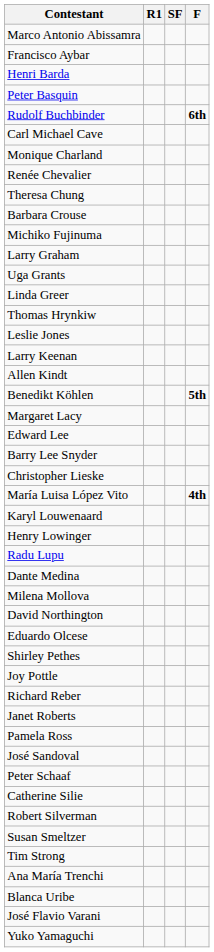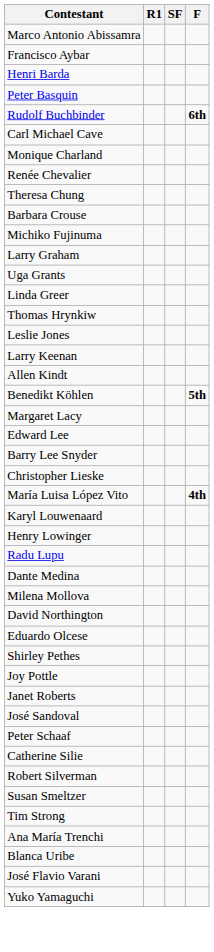 <table class="wikitable">
 <tr>
 <th>Contestant</th>
 <th>R1</th>
 <th>SF</th>
 <th>F</th>
 </tr>
 <tr>
 <td> Marco Antonio Abissamra</td>
 <td></td>
 <td></td>
 <td></td>
 </tr>
 <tr>
 <td> Francisco Aybar</td>
 <td></td>
 <td></td>
 <td></td>
 </tr>
 <tr>
 <td> <a href='#'>Henri Barda</a></td>
 <td></td>
 <td></td>
 <td></td>
 </tr>
 <tr>
 <td> <a href='#'>Peter Basquin</a></td>
 <td></td>
 <td></td>
 <td></td>
 </tr>
 <tr>
 <td> <a href='#'>Rudolf Buchbinder</a></td>
 <td></td>
 <td></td>
 <td><strong>6th</strong></td>
 </tr>
 <tr>
 <td> Carl Michael Cave</td>
 <td></td>
 <td></td>
 <td></td>
 </tr>
 <tr>
 <td> Monique Charland</td>
 <td></td>
 <td></td>
 <td></td>
 </tr>
 <tr>
 <td> Renée Chevalier</td>
 <td></td>
 <td></td>
 <td></td>
 </tr>
 <tr>
 <td> Theresa Chung</td>
 <td></td>
 <td></td>
 <td></td>
 </tr>
 <tr>
 <td> Barbara Crouse</td>
 <td></td>
 <td></td>
 </tr>
 <tr>
 <td> Michiko Fujinuma</td>
 <td></td>
 <td></td>
 <td></td>
 </tr>
 <tr>
 <td> Larry Graham</td>
 <td></td>
 <td></td>
 <td></td>
 </tr>
 <tr>
 <td> Uga Grants</td>
 <td></td>
 <td></td>
 <td></td>
 </tr>
 <tr>
 <td> Linda Greer</td>
 <td></td>
 <td></td>
 <td></td>
 </tr>
 <tr>
 <td> Thomas Hrynkiw</td>
 <td></td>
 <td></td>
 <td></td>
 </tr>
 <tr>
 <td> Leslie Jones</td>
 <td></td>
 <td></td>
 <td></td>
 </tr>
 <tr>
 <td> Larry Keenan</td>
 <td></td>
 <td></td>
 <td></td>
 </tr>
 <tr>
 <td> Allen Kindt</td>
 <td></td>
 <td></td>
 <td></td>
 </tr>
 <tr>
 <td> Benedikt Köhlen</td>
 <td></td>
 <td></td>
 <td><strong>5th</strong></td>
 </tr>
 <tr>
 <td> Margaret Lacy</td>
 <td></td>
 <td></td>
 <td></td>
 </tr>
 <tr>
 <td> Edward Lee</td>
 <td></td>
 <td></td>
 <td></td>
 </tr>
 <tr>
 <td> Barry Lee Snyder</td>
 <td></td>
 <td></td>
 <td></td>
 </tr>
 <tr>
 <td> Christopher Lieske</td>
 <td></td>
 <td></td>
 <td></td>
 </tr>
 <tr>
 <td> María Luisa López Vito</td>
 <td></td>
 <td></td>
 <td><strong>4th</strong></td>
 </tr>
 <tr>
 <td> Karyl Louwenaard</td>
 <td></td>
 <td></td>
 <td></td>
 </tr>
 <tr>
 <td> Henry Lowinger</td>
 <td></td>
 <td></td>
 <td></td>
 </tr>
 <tr>
 <td> <a href='#'>Radu Lupu</a></td>
 <td></td>
 <td></td>
 <td></td>
 </tr>
 <tr>
 <td> Dante Medina</td>
 <td></td>
 <td></td>
 <td></td>
 </tr>
 <tr>
 <td> Milena Mollova</td>
 <td></td>
 <td></td>
 <td></td>
 </tr>
 <tr>
 <td> David Northington</td>
 <td></td>
 <td></td>
 <td></td>
 </tr>
 <tr>
 <td> Eduardo Olcese</td>
 <td></td>
 <td></td>
 <td></td>
 </tr>
 <tr>
 <td> Shirley Pethes</td>
 <td></td>
 <td></td>
 <td></td>
 </tr>
 <tr>
 <td> Joy Pottle</td>
 <td></td>
 <td></td>
 <td></td>
 </tr>
 <tr>
-<td> Richard Reber</td>
-<td></td>
-<td></td>
-<td></td>
-</tr>
-<tr>
 <td> Janet Roberts</td>
-<td></td>
-<td></td>
-<td></td>
-</tr>
-<tr>
-<td> Pamela Ross</td>
 <td></td>
 <td></td>
 <td></td>
 </tr>
 <tr>
 <td> José Sandoval</td>
 <td></td>
 <td></td>
 <td></td>
 </tr>
 <tr>
 <td> Peter Schaaf</td>
 <td></td>
 <td></td>
 <td></td>
 </tr>
 <tr>
 <td> Catherine Silie</td>
 <td></td>
 <td></td>
 <td></td>
 </tr>
 <tr>
 <td> Robert Silverman</td>
 <td></td>
 <td></td>
 <td></td>
 </tr>
 <tr>
 <td> Susan Smeltzer</td>
 <td></td>
 <td></td>
 <td></td>
 </tr>
 <tr>
 <td> Tim Strong</td>
 <td></td>
 <td></td>
 <td></td>
 </tr>
 <tr>
 <td> Ana María Trenchi</td>
 <td></td>
 <td></td>
 <td></td>
 </tr>
 <tr>
 <td> Blanca Uribe</td>
 <td></td>
 <td></td>
 <td></td>
 </tr>
 <tr>
 <td> José Flavio Varani</td>
 <td></td>
 <td></td>
 <td></td>
 </tr>
 <tr>
 <td> Yuko Yamaguchi</td>
 <td></td>
 <td></td>
 <td></td>
 </tr>
 </table>
